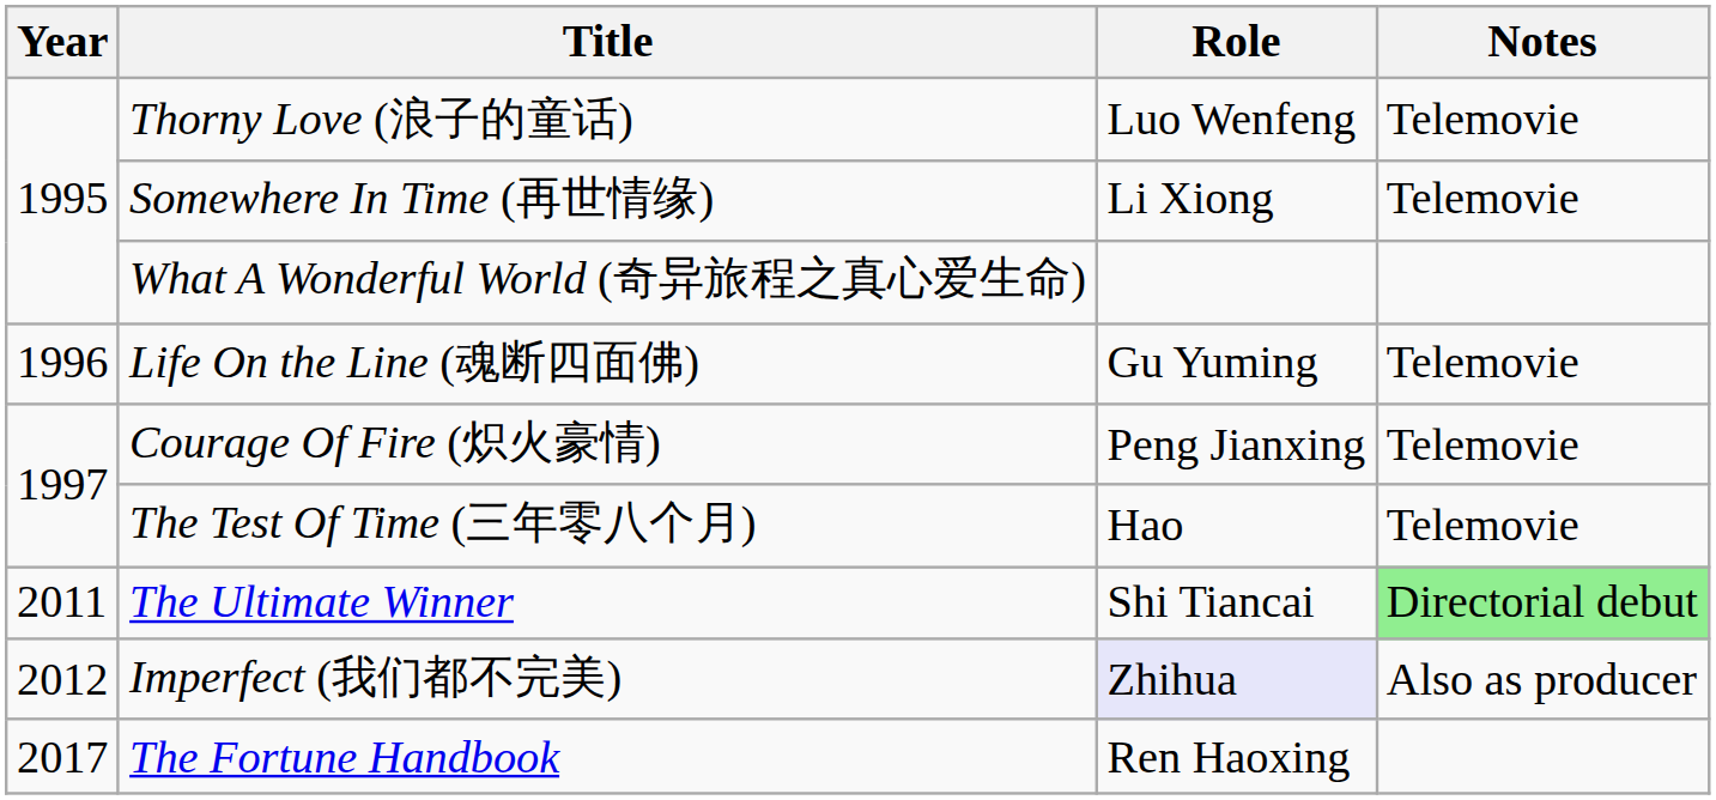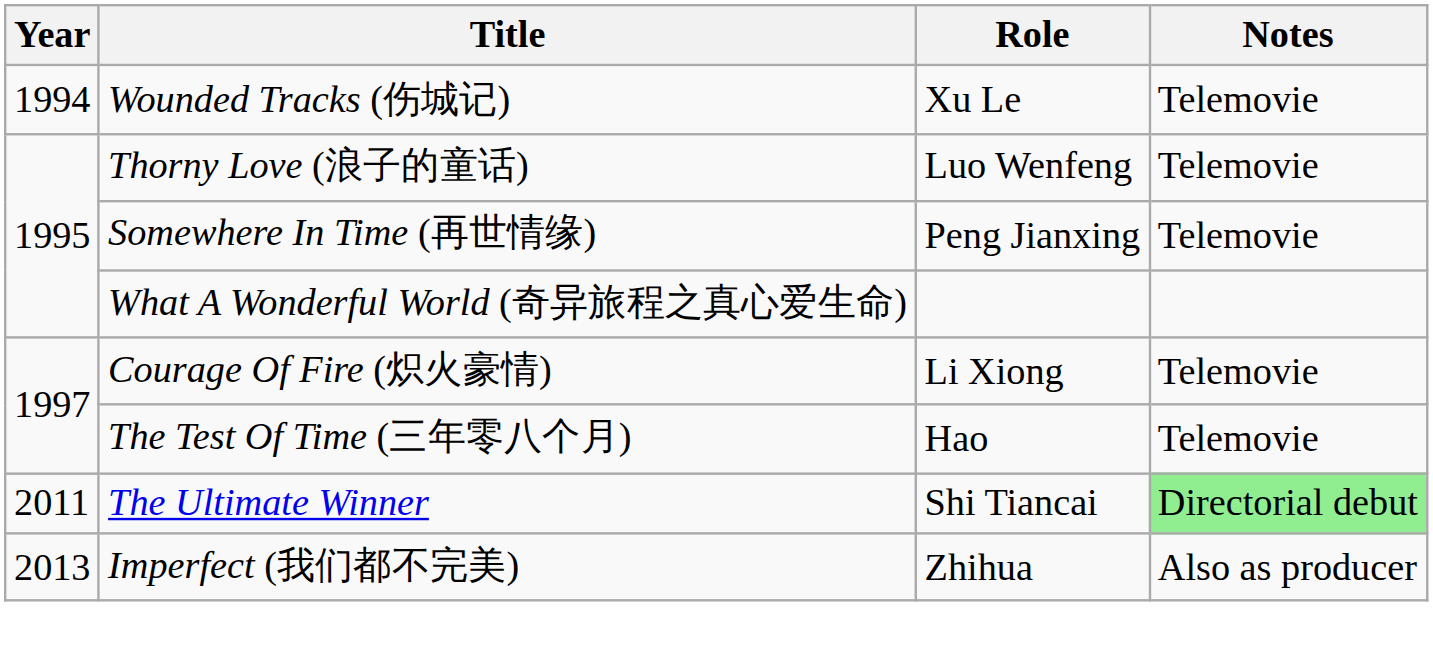 <table class="wikitable sortable">
 <tr>
 <th>Year</th>
 <th>Title</th>
 <th>Role</th>
 <th class="unsortable">Notes</th>
+</tr>
+<tr>
+<td>1994</td>
+<td><em>Wounded Tracks</em> (伤城记)</td>
+<td>Xu Le</td>
+<td>Telemovie</td>
 </tr>
 <tr>
 <td rowspan=3>1995</td>
 <td><em>Thorny Love</em> (浪子的童话)</td>
 <td>Luo Wenfeng</td>
 <td>Telemovie</td>
 </tr>
 <tr>
 <td><em>Somewhere In Time</em> (再世情缘)</td>
-<td>Li Xiong</td>
+<td>Peng Jianxing</td>
 <td>Telemovie</td>
 </tr>
 <tr>
 <td><em>What A Wonderful World</em> (奇异旅程之真心爱生命)</td>
 <td></td>
 <td></td>
 </tr>
 <tr>
-<td rowspan=1>1996</td>
-<td><em>Life On the Line</em> (魂断四面佛)</td>
-<td>Gu Yuming</td>
-<td>Telemovie</td>
-</tr>
-<tr>
 <td rowspan=2>1997</td>
 <td><em>Courage Of Fire</em> (炽火豪情)</td>
-<td>Peng Jianxing</td>
+<td>Li Xiong</td>
 <td>Telemovie</td>
 </tr>
 <tr>
 <td><em>The Test Of Time</em> (三年零八个月)</td>
 <td>Hao</td>
 <td>Telemovie</td>
 </tr>
 <tr>
 <td>2011</td>
 <td><em><a href='#'>The Ultimate Winner</a></em></td>
 <td>Shi Tiancai</td>
 <td style="background: lightgreen;">Directorial debut</td>
 </tr>
 <tr>
-<td>2012</td>
+<td>2013</td>
 <td><em>Imperfect</em> (我们都不完美)</td>
-<td style="background: lavender;">Zhihua</td>
+<td>Zhihua</td>
 <td>Also as producer</td>
 </tr>
-<tr>
-<td>2017</td>
-<td><em><a href='#'>The Fortune Handbook</a></em></td>
-<td>Ren Haoxing</td>
-<td></td>
-</tr>
 </table>
